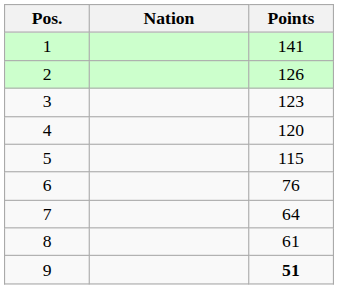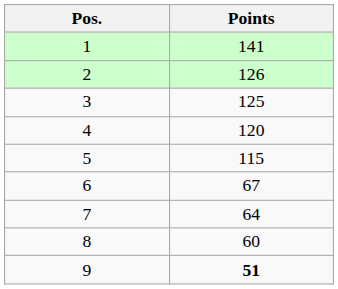 <table class="wikitable gauche" cellspacing="1" style="width:300px;">
 <tr style="background:#efefef; text-align:center;">
 <th style="width:70px;">Pos.</th>
-<th>Nation</th>
 <th style="width:70px;">Points</th>
 </tr>
 <tr style="vertical-align:top; text-align:center; background:#ccffcc;">
 <td>1</td>
-<td style="text-align:left;"></td>
 <td>141</td>
 </tr>
 <tr style="vertical-align:top; text-align:center; background:#ccffcc;">
 <td>2</td>
-<td style="text-align:left;"></td>
 <td>126</td>
 </tr>
 <tr style="vertical-align:top; text-align:center;">
 <td>3</td>
-<td style="text-align:left;"></td>
-<td>123</td>
+<td>125</td>
 </tr>
 <tr style="vertical-align:top; text-align:center;">
 <td>4</td>
-<td style="text-align:left;"></td>
 <td>120</td>
 </tr>
 <tr style="vertical-align:top; text-align:center;">
 <td>5</td>
-<td style="text-align:left;"></td>
 <td>115</td>
 </tr>
 <tr style="vertical-align:top; text-align:center;">
 <td>6</td>
-<td style="text-align:left;"></td>
-<td>76</td>
+<td>67</td>
 </tr>
 <tr style="vertical-align:top; text-align:center;">
 <td>7</td>
-<td style="text-align:left;"></td>
 <td>64</td>
 </tr>
 <tr style="vertical-align:top; text-align:center;">
 <td>8</td>
-<td style="text-align:left;"></td>
-<td>61</td>
+<td>60</td>
 </tr>
 <tr style="vertical-align:top; text-align:center;">
 <td>9</td>
-<td style="text-align:left;"></td>
 <td><strong>51</strong></td>
 </tr>
 </table>
